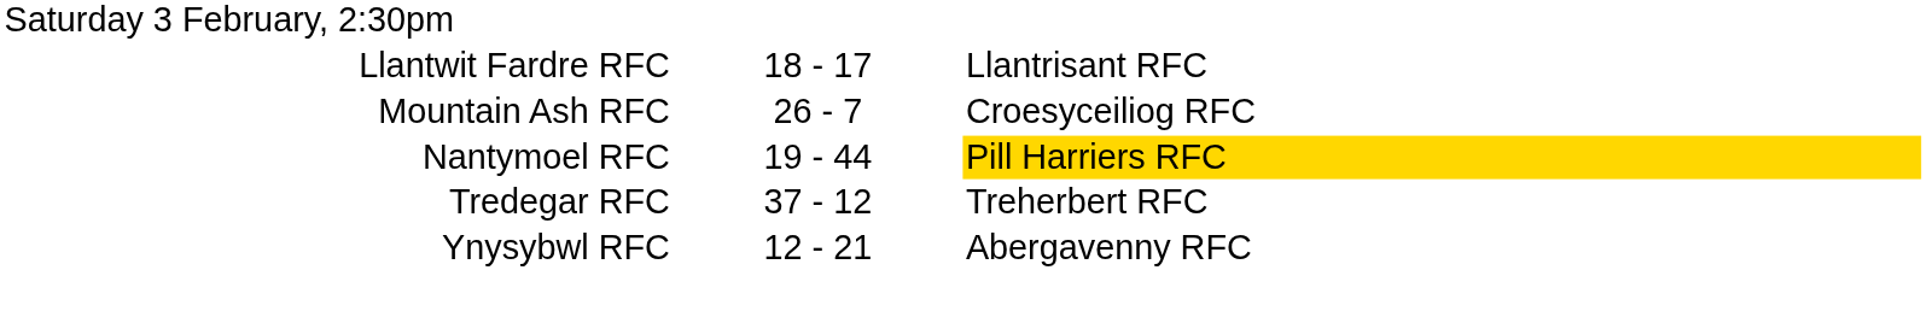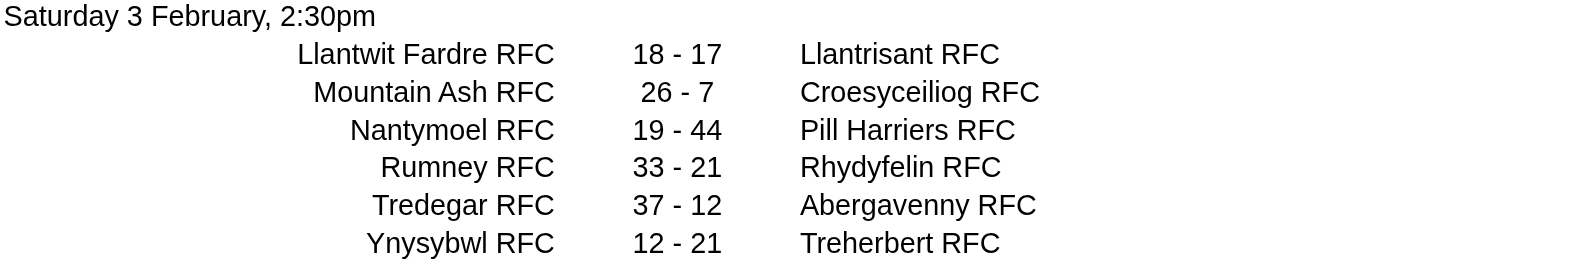 <table style="width:70%;" cellspacing="1">
 <tr>
 <th width=35%></th>
 <th width=15%></th>
 <th></th>
 </tr>
 <tr>
 <td>Saturday 3 February, 2:30pm</td>
 </tr>
 <tr>
 <td align=right>Llantwit Fardre RFC</td>
 <td align=center>18 - 17</td>
 <td>Llantrisant RFC</td>
 </tr>
 <tr>
 <td align=right>Mountain Ash RFC</td>
 <td align=center>26 - 7</td>
 <td>Croesyceiliog RFC</td>
 </tr>
 <tr>
 <td align=right>Nantymoel RFC</td>
 <td align=center>19 - 44</td>
-<td style="background: gold;">Pill Harriers RFC</td>
+<td>Pill Harriers RFC</td>
+</tr>
+<tr>
+<td align=right>Rumney RFC</td>
+<td align=center>33 - 21</td>
+<td>Rhydyfelin RFC</td>
 </tr>
 <tr>
 <td align=right>Tredegar RFC</td>
 <td align=center>37 - 12</td>
-<td>Treherbert RFC</td>
+<td>Abergavenny RFC</td>
 </tr>
 <tr>
 <td align=right>Ynysybwl RFC</td>
 <td align=center>12 - 21</td>
-<td>Abergavenny RFC</td>
+<td>Treherbert RFC</td>
 </tr>
 </table>
